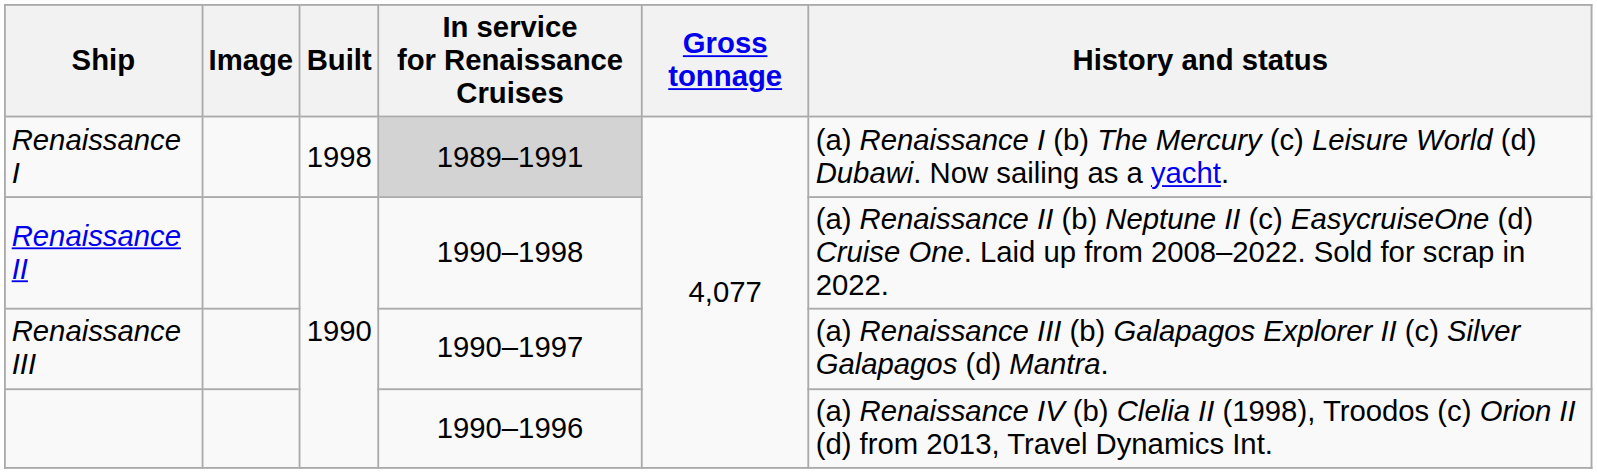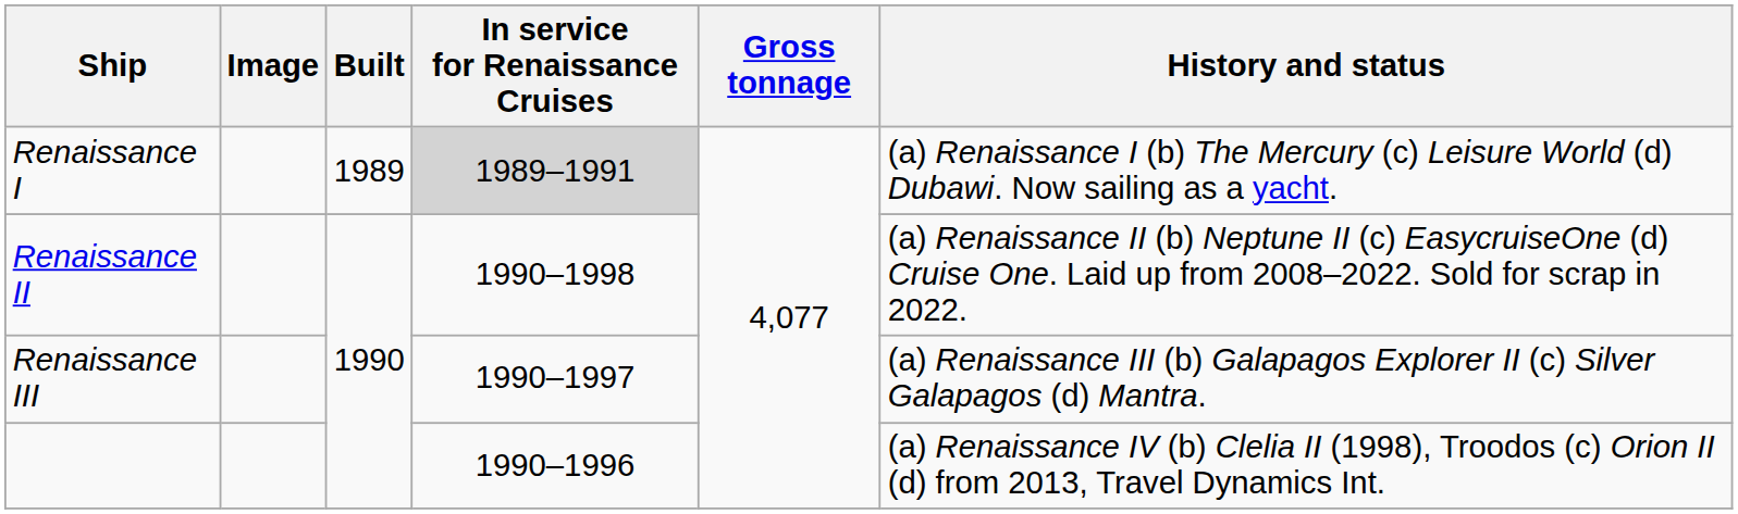 <table class="wikitable">
 <tr>
 <th>Ship</th>
 <th>Image</th>
 <th>Built</th>
 <th>In service<br>for Renaissance Cruises</th>
 <th><a href='#'>Gross tonnage</a></th>
 <th>History and status</th>
 </tr>
 <tr>
 <td><em>Renaissance I</em></td>
 <td></td>
-<td align="Center">1998</td>
+<td align="Center">1989</td>
 <td align="Center" style="background: lightgrey;">1989–1991</td>
 <td align="Center" rowspan="4">4,077</td>
 <td align="Left">(a) <em>Renaissance I</em> (b) <em>The Mercury</em> (c) <em>Leisure World</em> (d) <em>Dubawi</em>. Now sailing as a <a href='#'>yacht</a>.</td>
 </tr>
 <tr>
 <td><a href='#'><em>Renaissance II</em></a></td>
 <td></td>
 <td align="Center" rowspan="3">1990</td>
 <td align="Center">1990–1998</td>
 <td align="Left">(a) <em>Renaissance II</em> (b) <em>Neptune II</em> (c) <em>EasycruiseOne</em> (d) <em>Cruise One</em>. Laid up from 2008–2022. Sold for scrap in 2022.</td>
 </tr>
 <tr>
 <td><em>Renaissance III</em></td>
 <td></td>
 <td align="Center">1990–1997</td>
 <td>(a) <em>Renaissance III</em> (b) <em>Galapagos Explorer II</em>  (c) <em>Silver Galapagos</em> (d) <em>Mantra</em>.</td>
 </tr>
 <tr>
 <td></td>
 <td></td>
 <td align="Center">1990–1996</td>
 <td>(a) <em>Renaissance IV</em> (b) <em>Clelia II</em> (1998), Troodos (c) <em>Orion II</em> (d)  from 2013, Travel Dynamics Int.</td>
 </tr>
 </table>
